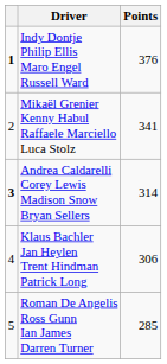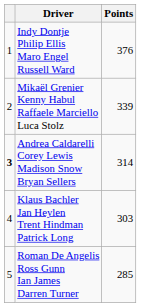 <table class="wikitable" style="font-size: 95%;">
 <tr>
 <th scope="col"></th>
 <th scope="col">Driver</th>
 <th scope="col">Points</th>
 </tr>
 <tr>
-<td align=center><strong>1</strong></td>
+<td align=center>1</td>
 <td> <a href='#'>Indy Dontje</a><br> <a href='#'>Philip Ellis</a><br> <a href='#'>Maro Engel</a><br> <a href='#'>Russell Ward</a></td>
 <td align=right>376</td>
 </tr>
 <tr>
 <td align=center>2</td>
 <td> <a href='#'>Mikaël Grenier</a><br> <a href='#'>Kenny Habul</a><br> <a href='#'>Raffaele Marciello</a><br> Luca Stolz</td>
-<td align=right>341</td>
+<td align=right>339</td>
 </tr>
 <tr>
 <td align=center><strong>3</strong></td>
 <td> <a href='#'>Andrea Caldarelli</a><br> <a href='#'>Corey Lewis</a><br> <a href='#'>Madison Snow</a><br> <a href='#'>Bryan Sellers</a></td>
 <td align=right>314</td>
 </tr>
 <tr>
 <td align=center>4</td>
 <td> <a href='#'>Klaus Bachler</a><br> <a href='#'>Jan Heylen</a><br> <a href='#'>Trent Hindman</a><br> <a href='#'>Patrick Long</a></td>
-<td align=right>306</td>
+<td align=right>303</td>
 </tr>
 <tr>
 <td align=center>5</td>
 <td> <a href='#'>Roman De Angelis</a><br> <a href='#'>Ross Gunn</a><br> <a href='#'>Ian James</a><br> <a href='#'>Darren Turner</a></td>
 <td align=right>285</td>
 </tr>
 </table>
